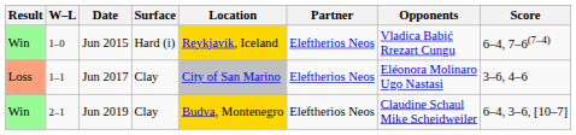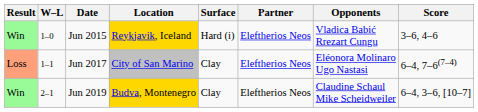 <table class="sortable wikitable">
 <tr>
 <th>Result</th>
 <th class="unsortable">W–L</th>
 <th>Date</th>
+<th>Location</th>
 <th>Surface</th>
-<th>Location</th>
 <th>Partner</th>
 <th>Opponents</th>
 <th class="unsortable">Score</th>
 </tr>
 <tr>
 <td bgcolor=98FB98>Win</td>
 <td><small>1–0</small></td>
 <td>Jun 2015</td>
+<td bgcolor=gold><a href='#'>Reykjavik</a>, Iceland</td>
 <td>Hard (i)</td>
-<td bgcolor=gold><a href='#'>Reykjavik</a>, Iceland</td>
 <td> <a href='#'>Eleftherios Neos</a></td>
 <td> <a href='#'>Vladica Babić</a><br> <a href='#'>Rrezart Cungu</a></td>
-<td>6–4, 7–6<sup>(7–4)</sup></td>
+<td>3–6, 4–6</td>
 </tr>
 <tr>
 <td bgcolor=#ffa07a>Loss</td>
 <td><small>1–1</small></td>
 <td>Jun 2017</td>
+<td bgcolor=silver><a href='#'>City of San Marino</a></td>
 <td>Clay</td>
-<td bgcolor=silver><a href='#'>City of San Marino</a></td>
 <td> <a href='#'>Eleftherios Neos</a></td>
 <td> <a href='#'>Eléonora Molinaro</a><br> <a href='#'>Ugo Nastasi</a></td>
-<td>3–6, 4–6</td>
+<td>6–4, 7–6<sup>(7–4)</sup></td>
 </tr>
 <tr>
 <td bgcolor=98FB98>Win</td>
 <td><small>2–1</small></td>
 <td>Jun 2019</td>
+<td bgcolor=gold><a href='#'>Budva</a>, Montenegro</td>
 <td>Clay</td>
-<td bgcolor=gold><a href='#'>Budva</a>, Montenegro</td>
 <td> Eleftherios Neos</td>
 <td> <a href='#'>Claudine Schaul</a><br> <a href='#'>Mike Scheidweiler</a></td>
 <td>6–4, 3–6, [10–7]</td>
 </tr>
 </table>
